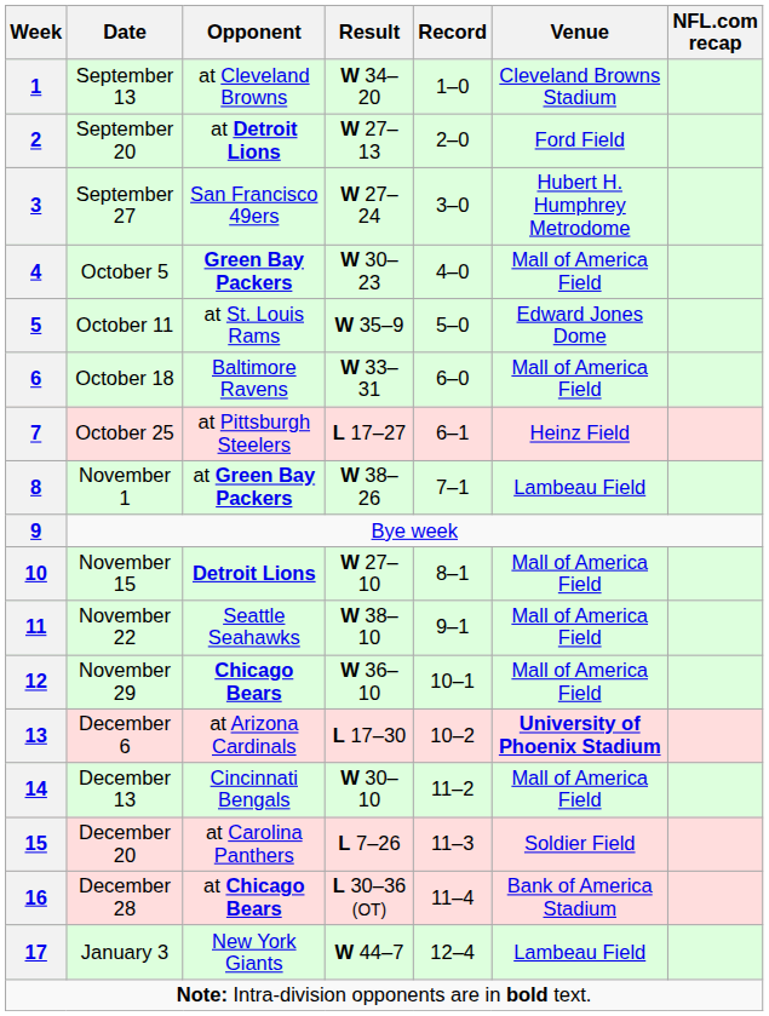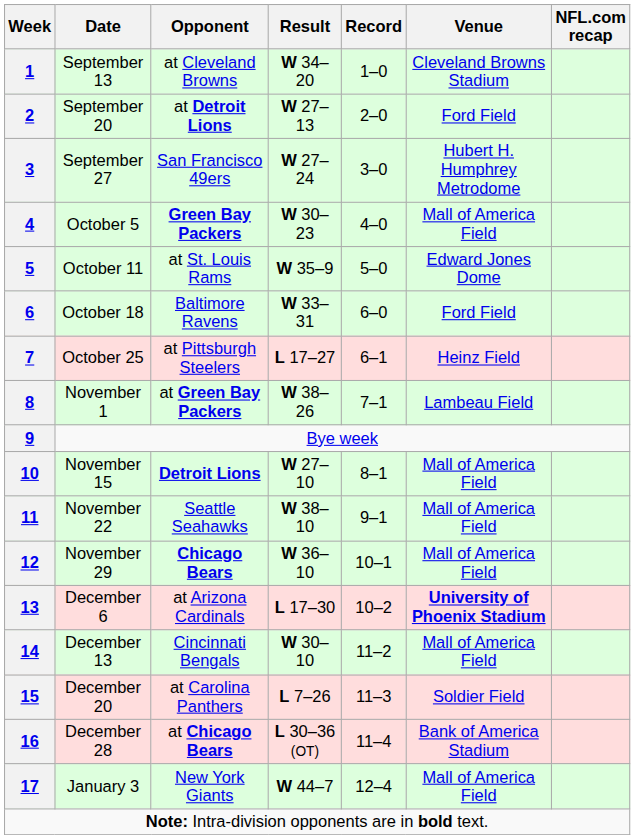 <table class="wikitable" style="text-align:center">
 <tr>
 <th>Week</th>
 <th>Date</th>
 <th>Opponent</th>
 <th>Result</th>
 <th>Record</th>
 <th>Venue</th>
 <th>NFL.com<br>recap</th>
 </tr>
 <tr bgcolor="#ddffdd">
 <th><a href='#'>1</a></th>
 <td>September 13</td>
 <td>at <a href='#'>Cleveland Browns</a></td>
 <td><strong>W</strong> 34–20</td>
 <td>1–0</td>
 <td><a href='#'>Cleveland Browns Stadium</a></td>
 <td></td>
 </tr>
 <tr bgcolor="#ddffdd">
 <th><a href='#'>2</a></th>
 <td>September 20</td>
 <td>at <strong><a href='#'>Detroit Lions</a></strong></td>
 <td><strong>W</strong> 27–13</td>
 <td>2–0</td>
 <td><a href='#'>Ford Field</a></td>
 <td></td>
 </tr>
 <tr bgcolor="#ddffdd">
 <th><a href='#'>3</a></th>
 <td>September 27</td>
 <td><a href='#'>San Francisco 49ers</a></td>
 <td><strong>W</strong> 27–24</td>
 <td>3–0</td>
 <td><a href='#'>Hubert H. Humphrey Metrodome</a></td>
 <td></td>
 </tr>
 <tr bgcolor="#ddffdd">
 <th><a href='#'>4</a></th>
 <td>October 5</td>
 <td><strong><a href='#'>Green Bay Packers</a></strong></td>
 <td><strong>W</strong> 30–23</td>
 <td>4–0</td>
 <td><a href='#'>Mall of America Field</a></td>
 <td></td>
 </tr>
 <tr bgcolor="#ddffdd">
 <th><a href='#'>5</a></th>
 <td>October 11</td>
 <td>at <a href='#'>St. Louis Rams</a></td>
 <td><strong>W</strong> 35–9</td>
 <td>5–0</td>
 <td><a href='#'>Edward Jones Dome</a></td>
 <td></td>
 </tr>
 <tr bgcolor="#ddffdd">
 <th><a href='#'>6</a></th>
 <td>October 18</td>
 <td><a href='#'>Baltimore Ravens</a></td>
 <td><strong>W</strong> 33–31</td>
 <td>6–0</td>
-<td><a href='#'>Mall of America Field</a></td>
+<td><a href='#'>Ford Field</a></td>
 <td></td>
 </tr>
 <tr bgcolor="#ffdddd">
 <th><a href='#'>7</a></th>
 <td>October 25</td>
 <td>at <a href='#'>Pittsburgh Steelers</a></td>
 <td><strong>L</strong> 17–27</td>
 <td>6–1</td>
 <td><a href='#'>Heinz Field</a></td>
 <td></td>
 </tr>
 <tr bgcolor="#ddffdd">
 <th><a href='#'>8</a></th>
 <td>November 1</td>
 <td>at <strong><a href='#'>Green Bay Packers</a></strong></td>
 <td><strong>W</strong> 38–26</td>
 <td>7–1</td>
 <td><a href='#'>Lambeau Field</a></td>
 <td></td>
 </tr>
 <tr>
 <th><a href='#'>9</a></th>
 <td colspan="8"><a href='#'>Bye week</a></td>
 </tr>
 <tr bgcolor="#ddffdd">
 <th><a href='#'>10</a></th>
 <td>November 15</td>
 <td><strong><a href='#'>Detroit Lions</a></strong></td>
 <td><strong>W</strong> 27–10</td>
 <td>8–1</td>
 <td><a href='#'>Mall of America Field</a></td>
 <td></td>
 </tr>
 <tr bgcolor="#ddffdd">
 <th><a href='#'>11</a></th>
 <td>November 22</td>
 <td><a href='#'>Seattle Seahawks</a></td>
 <td><strong>W</strong> 38–10</td>
 <td>9–1</td>
 <td><a href='#'>Mall of America Field</a></td>
 <td></td>
 </tr>
 <tr bgcolor="#ddffdd">
 <th><a href='#'>12</a></th>
 <td>November 29</td>
 <td><strong><a href='#'>Chicago Bears</a></strong></td>
 <td><strong>W</strong> 36–10</td>
 <td>10–1</td>
 <td><a href='#'>Mall of America Field</a></td>
 <td></td>
 </tr>
 <tr bgcolor="#ffdddd">
 <th><a href='#'>13</a></th>
 <td>December 6</td>
 <td>at <a href='#'>Arizona Cardinals</a></td>
 <td><strong>L</strong> 17–30</td>
 <td>10–2</td>
 <td><strong><a href='#'>University of Phoenix Stadium</a></strong></td>
 <td></td>
 </tr>
 <tr bgcolor="#ddffdd">
 <th><a href='#'>14</a></th>
 <td>December 13</td>
 <td><a href='#'>Cincinnati Bengals</a></td>
 <td><strong>W</strong> 30–10</td>
 <td>11–2</td>
 <td><a href='#'>Mall of America Field</a></td>
 <td></td>
 </tr>
 <tr bgcolor="#ffdddd">
 <th><a href='#'>15</a></th>
 <td>December 20</td>
 <td>at <a href='#'>Carolina Panthers</a></td>
 <td><strong>L</strong> 7–26</td>
 <td>11–3</td>
 <td><a href='#'>Soldier Field</a></td>
 <td></td>
 </tr>
 <tr bgcolor="#ffdddd">
 <th><a href='#'>16</a></th>
 <td>December 28</td>
 <td>at <strong><a href='#'>Chicago Bears</a></strong></td>
 <td><strong>L</strong> 30–36 <small>(OT)</small></td>
 <td>11–4</td>
 <td><a href='#'>Bank of America Stadium</a></td>
 <td></td>
 </tr>
 <tr bgcolor="#ddffdd">
 <th><a href='#'>17</a></th>
 <td>January 3</td>
 <td><a href='#'>New York Giants</a></td>
 <td><strong>W</strong> 44–7</td>
 <td>12–4</td>
-<td><a href='#'>Lambeau Field</a></td>
+<td><a href='#'>Mall of America Field</a></td>
 <td></td>
 </tr>
 <tr>
 <td colspan="9"><strong>Note:</strong> Intra-division opponents are in <strong>bold</strong> text.</td>
 </tr>
 </table>
